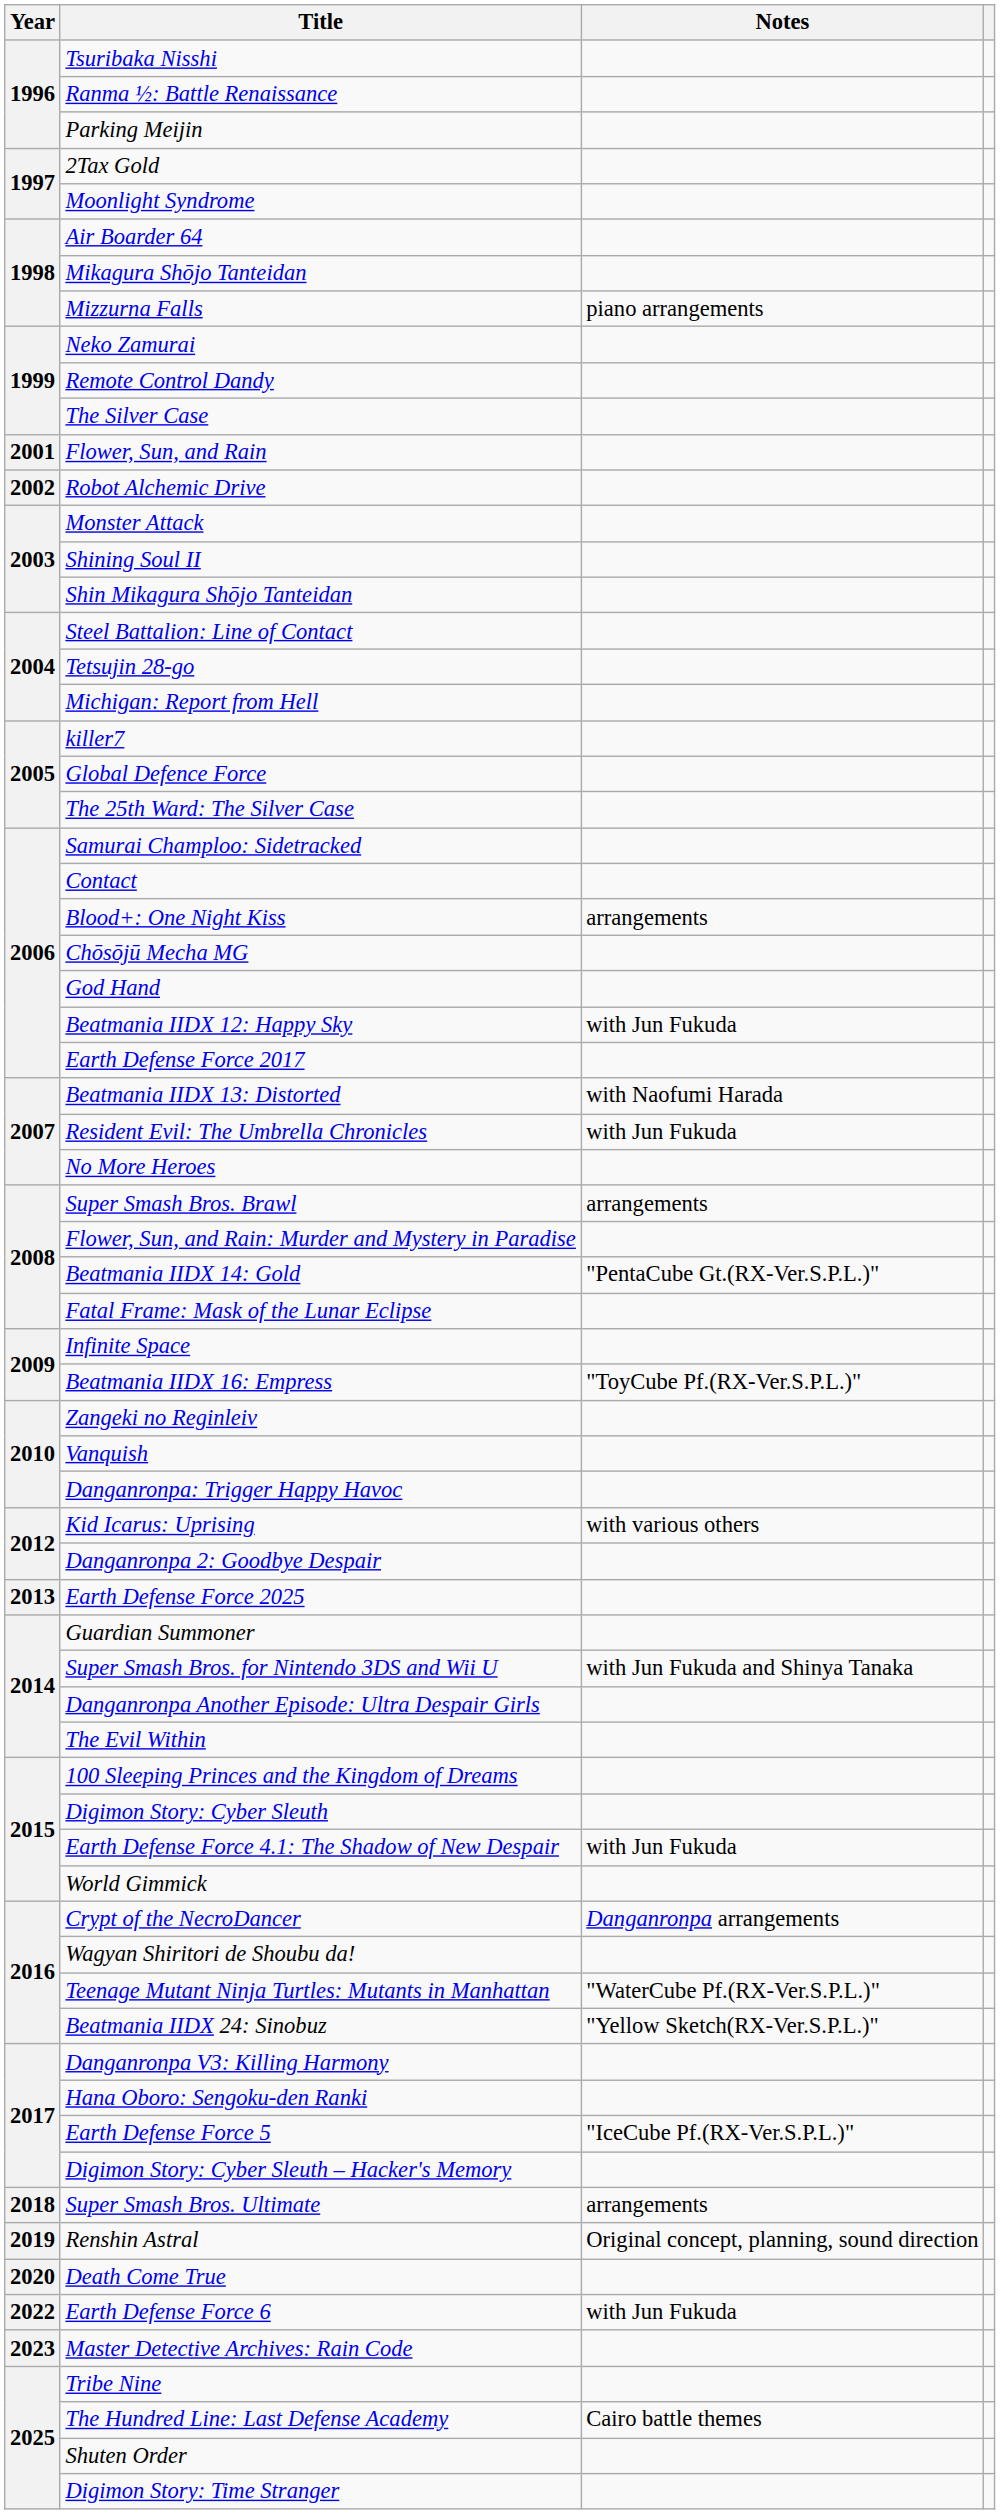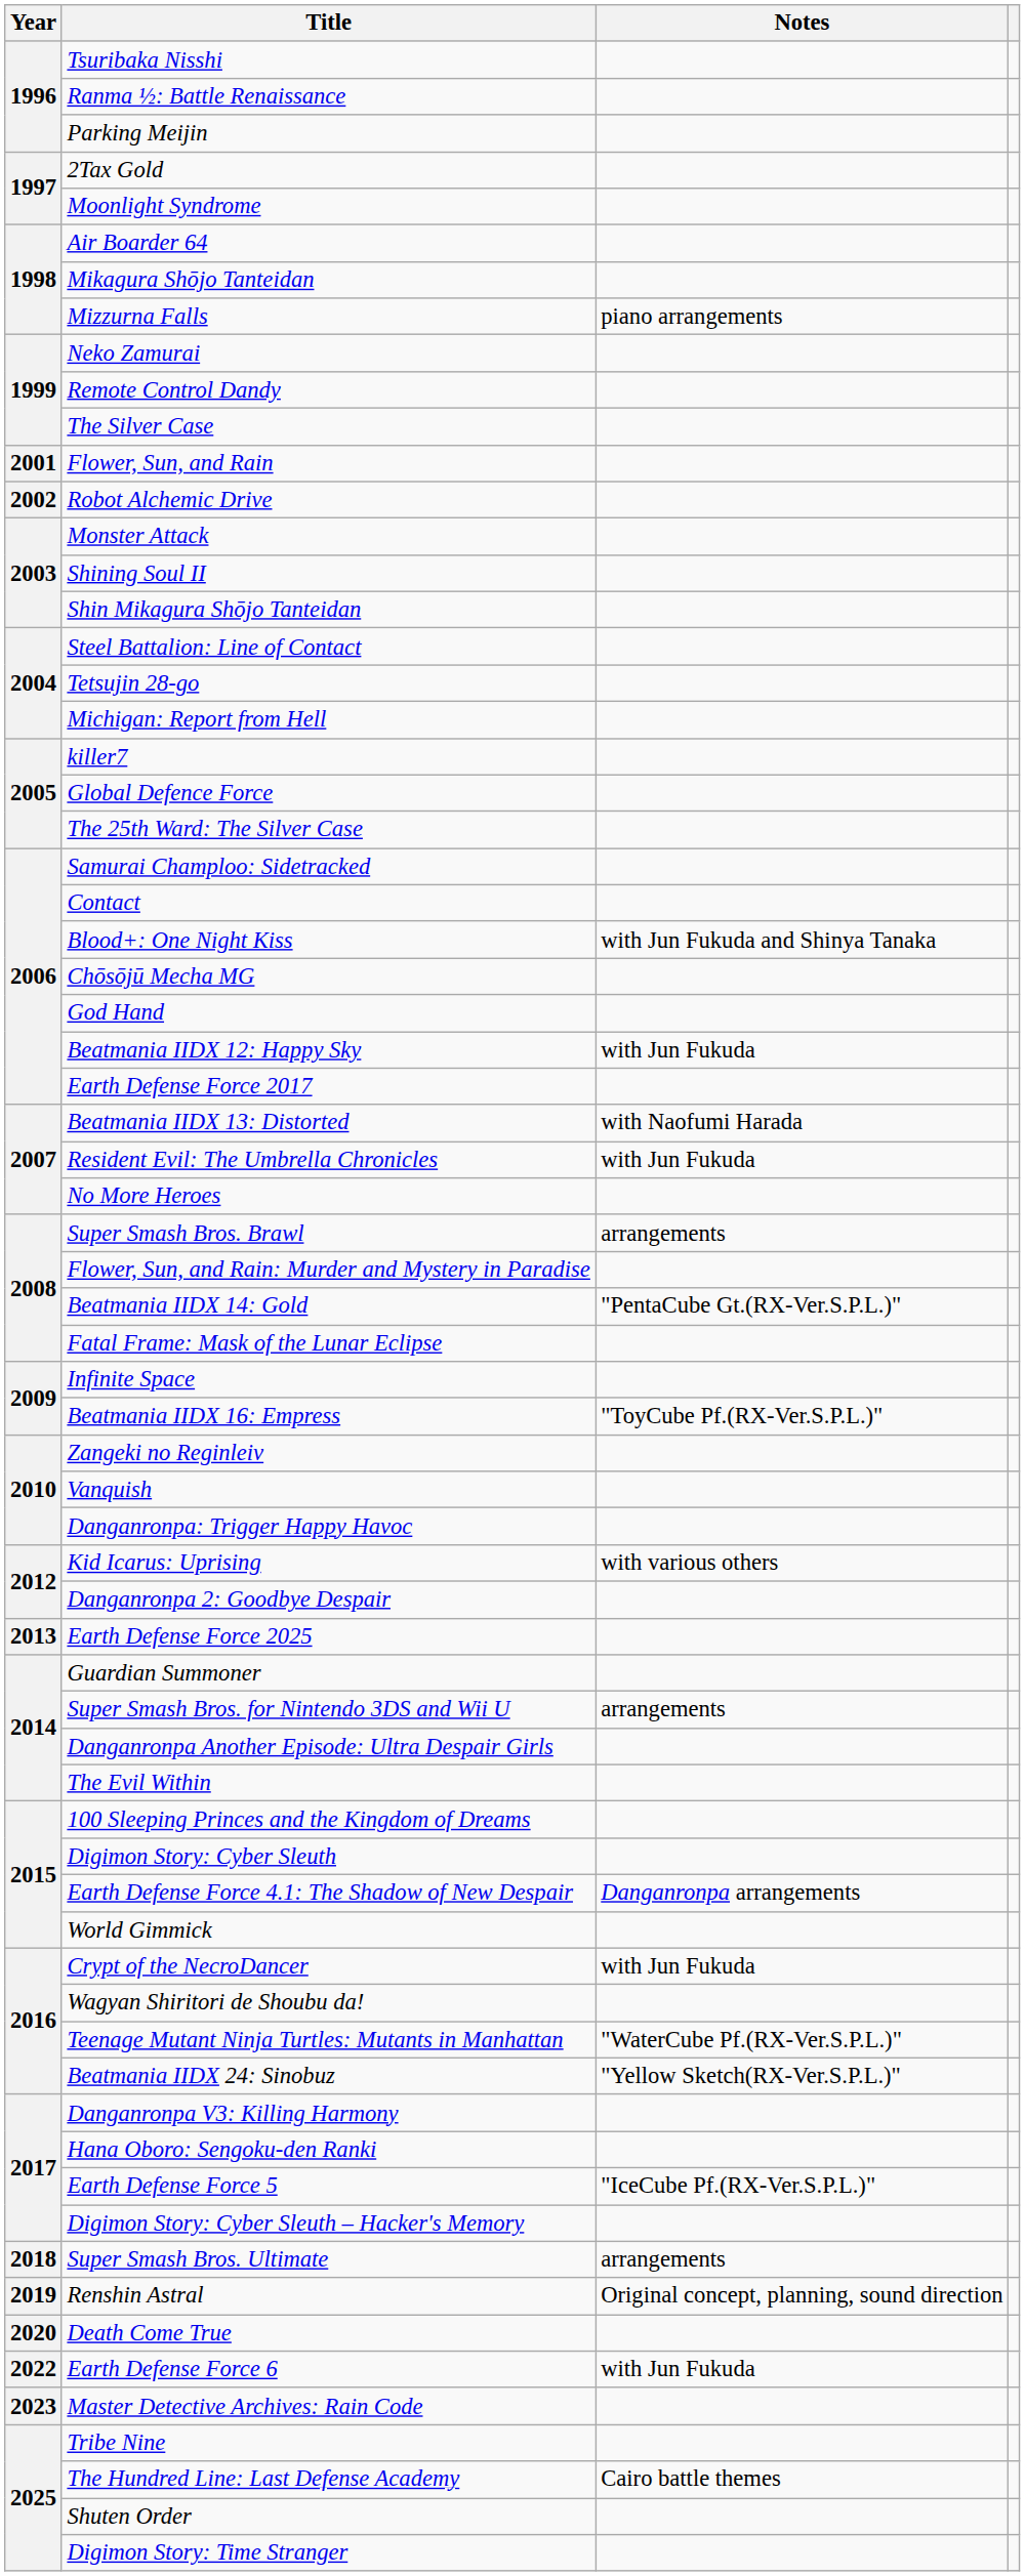 <table class="wikitable sortable">
 <tr>
 <th>Year</th>
 <th>Title</th>
 <th class="unsortable">Notes</th>
 <th class="unsortable"></th>
 </tr>
 <tr>
 <th rowspan="3">1996</th>
 <td><em><a href='#'>Tsuribaka Nisshi</a></em></td>
 <td></td>
 <td></td>
 </tr>
 <tr>
 <td><em><a href='#'>Ranma ½: Battle Renaissance</a></em></td>
 <td></td>
 <td></td>
 </tr>
 <tr>
 <td><em>Parking Meijin</em></td>
 <td></td>
 <td></td>
 </tr>
 <tr>
 <th rowspan="2">1997</th>
 <td><em>2Tax Gold</em></td>
 <td></td>
 <td></td>
 </tr>
 <tr>
 <td><em><a href='#'>Moonlight Syndrome</a></em></td>
 <td></td>
 <td></td>
 </tr>
 <tr>
 <th rowspan="3">1998</th>
 <td><em><a href='#'>Air Boarder 64</a></em></td>
 <td></td>
 <td></td>
 </tr>
 <tr>
 <td><em><a href='#'>Mikagura Shōjo Tanteidan</a></em></td>
 <td></td>
 <td></td>
 </tr>
 <tr>
 <td><em><a href='#'>Mizzurna Falls</a></em></td>
 <td>piano arrangements</td>
 <td></td>
 </tr>
 <tr>
 <th rowspan="3">1999</th>
 <td><em><a href='#'>Neko Zamurai</a></em></td>
 <td></td>
 <td></td>
 </tr>
 <tr>
 <td><em><a href='#'>Remote Control Dandy</a></em></td>
 <td></td>
 <td></td>
 </tr>
 <tr>
 <td><em><a href='#'>The Silver Case</a></em></td>
 <td></td>
 <td></td>
 </tr>
 <tr>
 <th>2001</th>
 <td><em><a href='#'>Flower, Sun, and Rain</a></em></td>
 <td></td>
 <td></td>
 </tr>
 <tr>
 <th>2002</th>
 <td><em><a href='#'>Robot Alchemic Drive</a></em></td>
 <td></td>
 <td></td>
 </tr>
 <tr>
 <th rowspan="3">2003</th>
 <td><em><a href='#'>Monster Attack</a></em></td>
 <td></td>
 <td></td>
 </tr>
 <tr>
 <td><em><a href='#'>Shining Soul II</a></em></td>
 <td></td>
 <td></td>
 </tr>
 <tr>
 <td><em><a href='#'>Shin Mikagura Shōjo Tanteidan</a></em></td>
 <td></td>
 <td></td>
 </tr>
 <tr>
 <th rowspan="3">2004</th>
 <td><em><a href='#'>Steel Battalion: Line of Contact</a></em></td>
 <td></td>
 <td></td>
 </tr>
 <tr>
 <td><em><a href='#'>Tetsujin 28-go</a></em></td>
 <td></td>
 <td></td>
 </tr>
 <tr>
 <td><em><a href='#'>Michigan: Report from Hell</a></em></td>
 <td></td>
 <td></td>
 </tr>
 <tr>
 <th rowspan="3">2005</th>
 <td><em><a href='#'>killer7</a></em></td>
 <td></td>
 <td></td>
 </tr>
 <tr>
 <td><em><a href='#'>Global Defence Force</a></em></td>
 <td></td>
 <td></td>
 </tr>
 <tr>
 <td><em><a href='#'>The 25th Ward: The Silver Case</a></em></td>
 <td></td>
 <td></td>
 </tr>
 <tr>
 <th rowspan="7">2006</th>
 <td><em><a href='#'>Samurai Champloo: Sidetracked</a></em></td>
 <td></td>
 <td></td>
 </tr>
 <tr>
 <td><em><a href='#'>Contact</a></em></td>
 <td></td>
 <td></td>
 </tr>
 <tr>
 <td><em><a href='#'>Blood+: One Night Kiss</a></em></td>
-<td>arrangements</td>
+<td>with Jun Fukuda and Shinya Tanaka</td>
 <td></td>
 </tr>
 <tr>
 <td><em><a href='#'>Chōsōjū Mecha MG</a></em></td>
 <td></td>
 <td></td>
 </tr>
 <tr>
 <td><em><a href='#'>God Hand</a></em></td>
 <td></td>
 <td></td>
 </tr>
 <tr>
 <td><em><a href='#'>Beatmania IIDX 12: Happy Sky</a></em></td>
 <td>with Jun Fukuda</td>
 <td></td>
 </tr>
 <tr>
 <td><em><a href='#'>Earth Defense Force 2017</a></em></td>
 <td></td>
 <td></td>
 </tr>
 <tr>
 <th rowspan="3">2007</th>
 <td><em><a href='#'>Beatmania IIDX 13: Distorted</a></em></td>
 <td>with Naofumi Harada</td>
 <td></td>
 </tr>
 <tr>
 <td><em><a href='#'>Resident Evil: The Umbrella Chronicles</a></em></td>
 <td>with Jun Fukuda</td>
 <td></td>
 </tr>
 <tr>
 <td><em><a href='#'>No More Heroes</a></em></td>
 <td></td>
 <td></td>
 </tr>
 <tr>
 <th rowspan="4">2008</th>
 <td><em><a href='#'>Super Smash Bros. Brawl</a></em></td>
 <td>arrangements</td>
 <td></td>
 </tr>
 <tr>
 <td><em><a href='#'>Flower, Sun, and Rain: Murder and Mystery in Paradise</a></em></td>
 <td></td>
 <td></td>
 </tr>
 <tr>
 <td><em><a href='#'>Beatmania IIDX 14: Gold</a></em></td>
 <td>"PentaCube Gt.(RX-Ver.S.P.L.)"</td>
 <td></td>
 </tr>
 <tr>
 <td><em><a href='#'>Fatal Frame: Mask of the Lunar Eclipse</a></em></td>
 <td></td>
 <td></td>
 </tr>
 <tr>
 <th rowspan="2">2009</th>
 <td><em><a href='#'>Infinite Space</a></em></td>
 <td></td>
 <td></td>
 </tr>
 <tr>
 <td><em><a href='#'>Beatmania IIDX 16: Empress</a></em></td>
 <td>"ToyCube Pf.(RX-Ver.S.P.L.)"</td>
 <td></td>
 </tr>
 <tr>
 <th rowspan="3">2010</th>
 <td><em><a href='#'>Zangeki no Reginleiv</a></em></td>
 <td></td>
 <td></td>
 </tr>
 <tr>
 <td><em><a href='#'>Vanquish</a></em></td>
 <td></td>
 <td></td>
 </tr>
 <tr>
 <td><em><a href='#'>Danganronpa: Trigger Happy Havoc</a></em></td>
 <td></td>
 <td></td>
 </tr>
 <tr>
 <th rowspan="2">2012</th>
 <td><em><a href='#'>Kid Icarus: Uprising</a></em></td>
 <td>with various others</td>
 <td></td>
 </tr>
 <tr>
 <td><em><a href='#'>Danganronpa 2: Goodbye Despair</a></em></td>
 <td></td>
 <td></td>
 </tr>
 <tr>
 <th>2013</th>
 <td><em><a href='#'>Earth Defense Force 2025</a></em></td>
 <td></td>
 <td></td>
 </tr>
 <tr>
 <th rowspan="4">2014</th>
 <td><em>Guardian Summoner</em></td>
 <td></td>
 <td></td>
 </tr>
 <tr>
 <td><em><a href='#'>Super Smash Bros. for Nintendo 3DS and Wii U</a></em></td>
-<td>with Jun Fukuda and Shinya Tanaka</td>
+<td>arrangements</td>
 <td></td>
 </tr>
 <tr>
 <td><em><a href='#'>Danganronpa Another Episode: Ultra Despair Girls</a></em></td>
 <td></td>
 <td></td>
 </tr>
 <tr>
 <td><em><a href='#'>The Evil Within</a></em></td>
 <td></td>
 <td></td>
 </tr>
 <tr>
 <th rowspan="4">2015</th>
 <td><em><a href='#'>100 Sleeping Princes and the Kingdom of Dreams</a></em></td>
 <td></td>
 <td></td>
 </tr>
 <tr>
 <td><em><a href='#'>Digimon Story: Cyber Sleuth</a></em></td>
 <td></td>
 <td></td>
 </tr>
 <tr>
 <td><em><a href='#'>Earth Defense Force 4.1: The Shadow of New Despair</a></em></td>
-<td>with Jun Fukuda</td>
+<td><em><a href='#'>Danganronpa</a></em> arrangements</td>
 <td></td>
 </tr>
 <tr>
 <td><em>World Gimmick</em></td>
 <td></td>
 <td></td>
 </tr>
 <tr>
 <th rowspan="4">2016</th>
 <td><em><a href='#'>Crypt of the NecroDancer</a></em></td>
-<td><em><a href='#'>Danganronpa</a></em> arrangements</td>
+<td>with Jun Fukuda</td>
 <td></td>
 </tr>
 <tr>
 <td><em>Wagyan Shiritori de Shoubu da!</em></td>
 <td></td>
 <td></td>
 </tr>
 <tr>
 <td><em><a href='#'>Teenage Mutant Ninja Turtles: Mutants in Manhattan</a></em></td>
 <td>"WaterCube Pf.(RX-Ver.S.P.L.)"</td>
 <td></td>
 </tr>
 <tr>
 <td><em><a href='#'>Beatmania IIDX</a> 24: Sinobuz</em></td>
 <td>"Yellow Sketch(RX-Ver.S.P.L.)"</td>
 <td></td>
 </tr>
 <tr>
 <th rowspan="4">2017</th>
 <td><em><a href='#'>Danganronpa V3: Killing Harmony</a></em></td>
 <td></td>
 <td></td>
 </tr>
 <tr>
 <td><em><a href='#'>Hana Oboro: Sengoku-den Ranki</a></em></td>
 <td></td>
 <td></td>
 </tr>
 <tr>
 <td><em><a href='#'>Earth Defense Force 5</a></em></td>
 <td>"IceCube Pf.(RX-Ver.S.P.L.)"</td>
 <td></td>
 </tr>
 <tr>
 <td><em><a href='#'>Digimon Story: Cyber Sleuth – Hacker's Memory</a></em></td>
 <td></td>
 <td></td>
 </tr>
 <tr>
 <th>2018</th>
 <td><em><a href='#'>Super Smash Bros. Ultimate</a></em></td>
 <td>arrangements</td>
 <td></td>
 </tr>
 <tr>
 <th>2019</th>
 <td><em>Renshin Astral</em></td>
 <td>Original concept, planning, sound direction</td>
 <td></td>
 </tr>
 <tr>
 <th>2020</th>
 <td><em><a href='#'>Death Come True</a></em></td>
 <td></td>
 <td></td>
 </tr>
 <tr>
 <th>2022</th>
 <td><em><a href='#'>Earth Defense Force 6</a></em></td>
 <td>with Jun Fukuda</td>
 <td></td>
 </tr>
 <tr>
 <th>2023</th>
 <td><em><a href='#'>Master Detective Archives: Rain Code</a></em></td>
 <td></td>
 <td></td>
 </tr>
 <tr>
 <th rowspan="4">2025</th>
 <td><em><a href='#'>Tribe Nine</a></em></td>
 <td></td>
 <td></td>
 </tr>
 <tr>
 <td><em><a href='#'>The Hundred Line: Last Defense Academy</a></em></td>
 <td>Cairo battle themes</td>
 <td></td>
 </tr>
 <tr>
 <td><em>Shuten Order</em></td>
 <td></td>
 <td></td>
 </tr>
 <tr>
 <td><em><a href='#'>Digimon Story: Time Stranger</a></em></td>
 <td></td>
 <td></td>
 </tr>
 </table>
